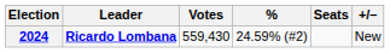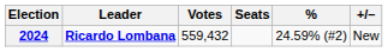 <table class=wikitable style="text-align: right;">
 <tr>
 <th>Election</th>
 <th>Leader</th>
 <th>Votes</th>
+<th>Seats</th>
 <th>%</th>
-<th>Seats</th>
 <th>+/–</th>
 </tr>
 <tr>
 <th><a href='#'>2024</a></th>
 <td><strong><a href='#'>Ricardo Lombana</a></strong></td>
-<td>559,430</td>
+<td>559,432</td>
+<td></td>
 <td>24.59% (#2)</td>
-<td></td>
 <td>New</td>
 </tr>
 </table>
